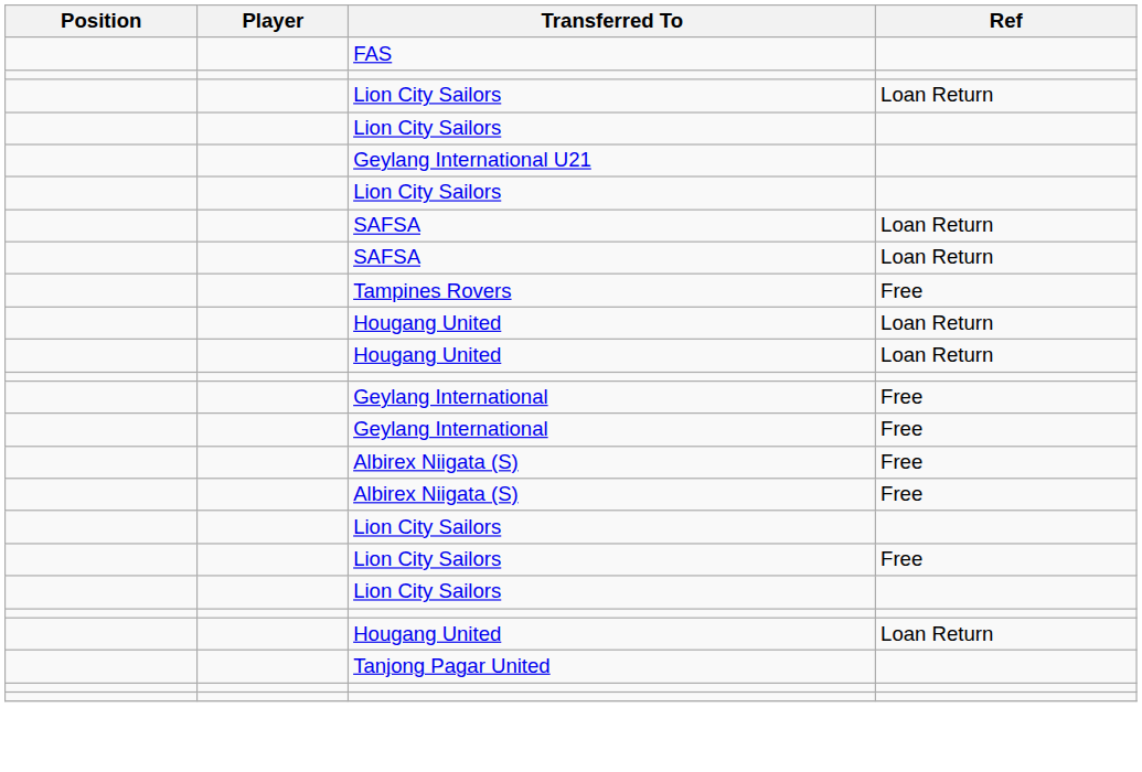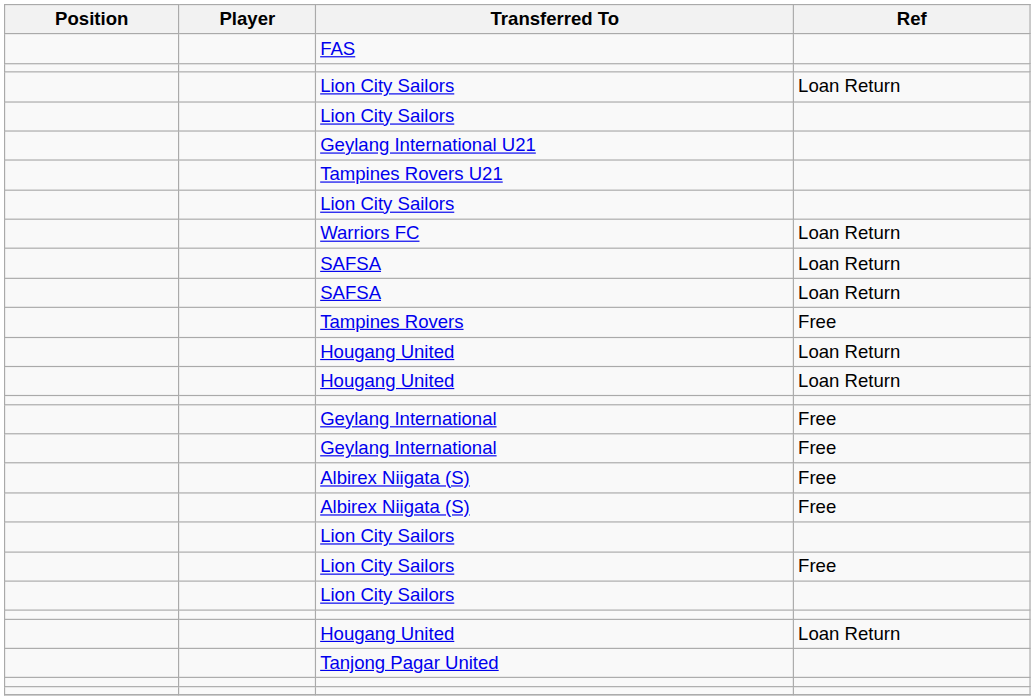 <table class="wikitable sortable" style="width:70%; text-align:center; font-size:100%; text-align:left;">
 <tr>
 <th><strong>Position</strong></th>
 <th><strong>Player</strong></th>
 <th><strong>Transferred To</strong></th>
 <th><strong>Ref</strong></th>
 </tr>
 <tr>
 <td></td>
 <td></td>
 <td> <a href='#'>FAS</a></td>
 <td></td>
 </tr>
 <tr>
 <td></td>
 <td></td>
 <td></td>
 <td></td>
 </tr>
 <tr>
 <td></td>
 <td></td>
 <td> <a href='#'>Lion City Sailors</a></td>
 <td>Loan Return</td>
 </tr>
 <tr>
 <td></td>
 <td></td>
 <td> <a href='#'>Lion City Sailors</a></td>
 <td></td>
 </tr>
 <tr>
 <td></td>
 <td></td>
 <td> <a href='#'>Geylang International U21</a></td>
 <td></td>
 </tr>
 <tr>
 <td></td>
 <td></td>
+<td> <a href='#'>Tampines Rovers U21</a></td>
+<td></td>
+</tr>
+<tr>
+<td></td>
+<td></td>
 <td> <a href='#'>Lion City Sailors</a></td>
 <td></td>
+</tr>
+<tr>
+<td></td>
+<td></td>
+<td> <a href='#'>Warriors FC</a></td>
+<td>Loan Return</td>
 </tr>
 <tr>
 <td></td>
 <td></td>
 <td> <a href='#'>SAFSA</a></td>
 <td>Loan Return</td>
 </tr>
 <tr>
 <td></td>
 <td></td>
 <td> <a href='#'>SAFSA</a></td>
 <td>Loan Return</td>
 </tr>
 <tr>
 <td></td>
 <td></td>
 <td> <a href='#'>Tampines Rovers</a></td>
 <td>Free</td>
 </tr>
 <tr>
 <td></td>
 <td></td>
 <td> <a href='#'>Hougang United</a></td>
 <td>Loan Return</td>
 </tr>
 <tr>
 <td></td>
 <td></td>
 <td> <a href='#'>Hougang United</a></td>
 <td>Loan Return</td>
 </tr>
 <tr>
 <td></td>
 <td></td>
 <td></td>
 <td></td>
 </tr>
 <tr>
 <td></td>
 <td></td>
 <td> <a href='#'>Geylang International</a></td>
 <td>Free</td>
 </tr>
 <tr>
 <td></td>
 <td></td>
 <td> <a href='#'>Geylang International</a></td>
 <td>Free</td>
 </tr>
 <tr>
 <td></td>
 <td></td>
 <td> <a href='#'>Albirex Niigata (S)</a></td>
 <td>Free</td>
 </tr>
 <tr>
 <td></td>
 <td></td>
 <td> <a href='#'>Albirex Niigata (S)</a></td>
 <td>Free</td>
 </tr>
 <tr>
 <td></td>
 <td></td>
 <td> <a href='#'>Lion City Sailors</a></td>
 <td></td>
 </tr>
 <tr>
 <td></td>
 <td></td>
 <td> <a href='#'>Lion City Sailors</a></td>
 <td>Free</td>
 </tr>
 <tr>
 <td></td>
 <td></td>
 <td> <a href='#'>Lion City Sailors</a></td>
 <td></td>
 </tr>
 <tr>
 <td></td>
 <td></td>
 <td></td>
 <td></td>
 </tr>
 <tr>
 <td></td>
 <td></td>
 <td> <a href='#'>Hougang United</a></td>
 <td>Loan Return</td>
 </tr>
 <tr>
 <td></td>
 <td></td>
 <td> <a href='#'>Tanjong Pagar United</a></td>
 <td></td>
 </tr>
 <tr>
 <td></td>
 <td></td>
 <td></td>
 <td></td>
 </tr>
 <tr>
 <td></td>
 <td></td>
 <td></td>
 <td></td>
 </tr>
 <tr>
 </tr>
 </table>
